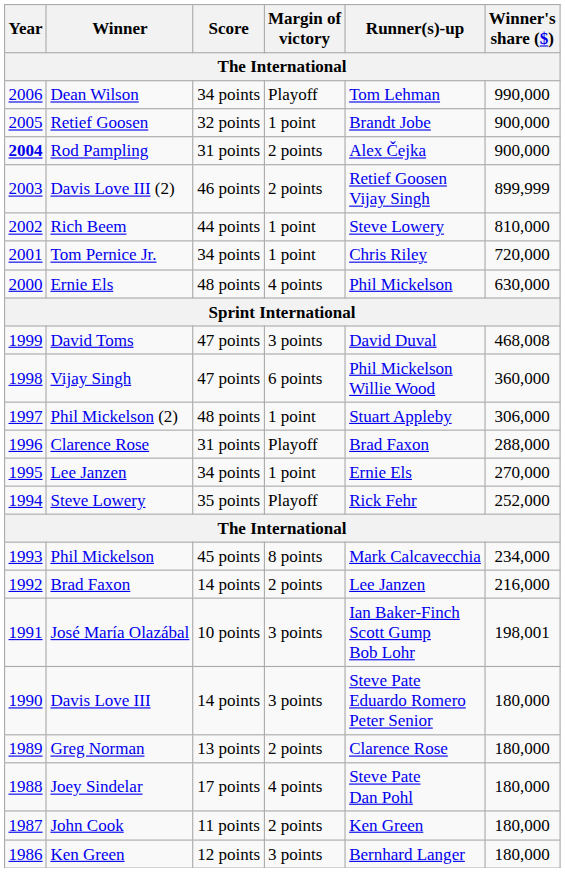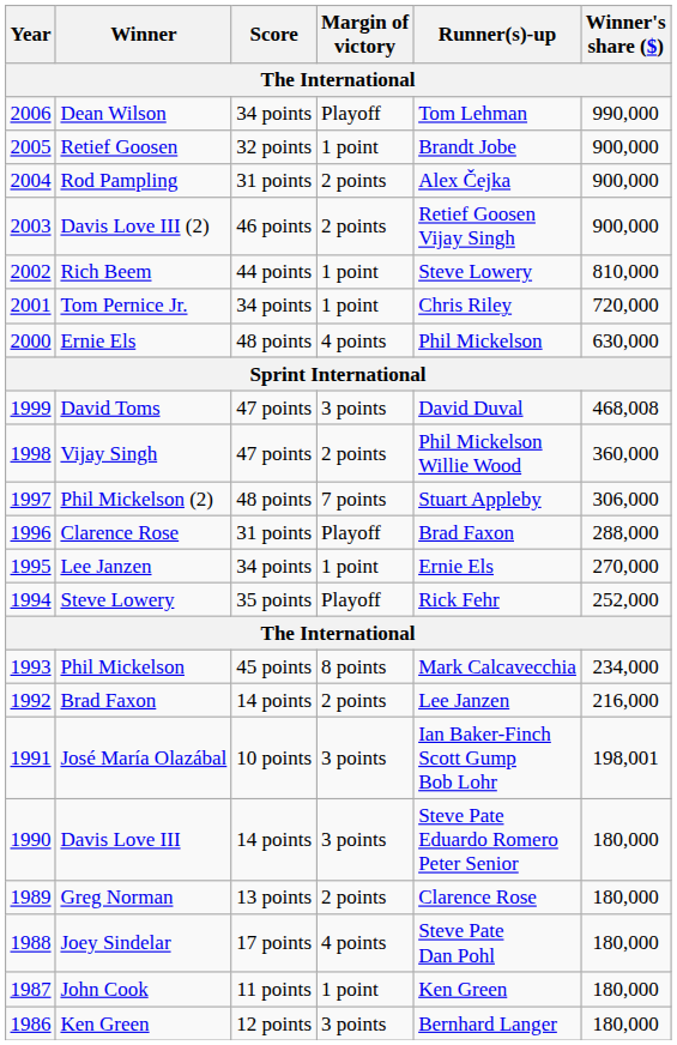 <table class="wikitable" style="font-size:95%">
 <tr>
 <th>Year</th>
 <th>Winner</th>
 <th>Score</th>
 <th>Margin of<br>victory</th>
 <th>Runner(s)-up</th>
 <th>Winner's<br>share (<a href='#'>$</a>)</th>
 </tr>
 <tr>
 <th colspan=7>The International</th>
 </tr>
 <tr>
 <td><a href='#'>2006</a></td>
 <td> <a href='#'>Dean Wilson</a></td>
 <td align=center>34 points</td>
 <td>Playoff</td>
 <td> <a href='#'>Tom Lehman</a></td>
 <td align=center>990,000</td>
 </tr>
 <tr>
 <td><a href='#'>2005</a></td>
 <td> <a href='#'>Retief Goosen</a></td>
 <td align=center>32 points</td>
 <td>1 point</td>
 <td> <a href='#'>Brandt Jobe</a></td>
 <td align=center>900,000</td>
 </tr>
 <tr>
-<td><strong><a href='#'>2004</a></strong></td>
+<td><a href='#'>2004</a></td>
 <td> <a href='#'>Rod Pampling</a></td>
 <td align=center>31 points</td>
 <td>2 points</td>
 <td> <a href='#'>Alex Čejka</a></td>
 <td align=center>900,000</td>
 </tr>
 <tr>
 <td><a href='#'>2003</a></td>
 <td> <a href='#'>Davis Love III</a> (2)</td>
 <td align=center>46 points</td>
 <td>2 points</td>
 <td> <a href='#'>Retief Goosen</a><br> <a href='#'>Vijay Singh</a></td>
-<td align=center>899,999</td>
+<td align=center>900,000</td>
 </tr>
 <tr>
 <td><a href='#'>2002</a></td>
 <td> <a href='#'>Rich Beem</a></td>
 <td align=center>44 points</td>
 <td>1 point</td>
 <td> <a href='#'>Steve Lowery</a></td>
 <td align=center>810,000</td>
 </tr>
 <tr>
 <td><a href='#'>2001</a></td>
 <td> <a href='#'>Tom Pernice Jr.</a></td>
 <td align=center>34 points</td>
 <td>1 point</td>
 <td> <a href='#'>Chris Riley</a></td>
 <td align=center>720,000</td>
 </tr>
 <tr>
 <td><a href='#'>2000</a></td>
 <td> <a href='#'>Ernie Els</a></td>
 <td align=center>48 points</td>
 <td>4 points</td>
 <td> <a href='#'>Phil Mickelson</a></td>
 <td align=center>630,000</td>
 </tr>
 <tr>
 <th colspan=7>Sprint International</th>
 </tr>
 <tr>
 <td><a href='#'>1999</a></td>
 <td> <a href='#'>David Toms</a></td>
 <td align=center>47 points</td>
 <td>3 points</td>
 <td> <a href='#'>David Duval</a></td>
 <td align=center>468,008</td>
 </tr>
 <tr>
 <td><a href='#'>1998</a></td>
 <td> <a href='#'>Vijay Singh</a></td>
 <td align=center>47 points</td>
-<td>6 points</td>
+<td>2 points</td>
 <td> <a href='#'>Phil Mickelson</a><br> <a href='#'>Willie Wood</a></td>
 <td align=center>360,000</td>
 </tr>
 <tr>
 <td><a href='#'>1997</a></td>
 <td> <a href='#'>Phil Mickelson</a> (2)</td>
 <td align=center>48 points</td>
-<td>1 point</td>
+<td>7 points</td>
 <td> <a href='#'>Stuart Appleby</a></td>
 <td align=center>306,000</td>
 </tr>
 <tr>
 <td><a href='#'>1996</a></td>
 <td> <a href='#'>Clarence Rose</a></td>
 <td align=center>31 points</td>
 <td>Playoff</td>
 <td> <a href='#'>Brad Faxon</a></td>
 <td align=center>288,000</td>
 </tr>
 <tr>
 <td><a href='#'>1995</a></td>
 <td> <a href='#'>Lee Janzen</a></td>
 <td align=center>34 points</td>
 <td>1 point</td>
 <td> <a href='#'>Ernie Els</a></td>
 <td align=center>270,000</td>
 </tr>
 <tr>
 <td><a href='#'>1994</a></td>
 <td> <a href='#'>Steve Lowery</a></td>
 <td align=center>35 points</td>
 <td>Playoff</td>
 <td> <a href='#'>Rick Fehr</a></td>
 <td align=center>252,000</td>
 </tr>
 <tr>
 <th colspan=7>The International</th>
 </tr>
 <tr>
 <td><a href='#'>1993</a></td>
 <td> <a href='#'>Phil Mickelson</a></td>
 <td align=center>45 points</td>
 <td>8 points</td>
 <td> <a href='#'>Mark Calcavecchia</a></td>
 <td align=center>234,000</td>
 </tr>
 <tr>
 <td><a href='#'>1992</a></td>
 <td> <a href='#'>Brad Faxon</a></td>
 <td align=center>14 points</td>
 <td>2 points</td>
 <td> <a href='#'>Lee Janzen</a></td>
 <td align=center>216,000</td>
 </tr>
 <tr>
 <td><a href='#'>1991</a></td>
 <td> <a href='#'>José María Olazábal</a></td>
 <td align=center>10 points</td>
 <td>3 points</td>
 <td> <a href='#'>Ian Baker-Finch</a><br> <a href='#'>Scott Gump</a><br> <a href='#'>Bob Lohr</a></td>
 <td align=center>198,001</td>
 </tr>
 <tr>
 <td><a href='#'>1990</a></td>
 <td> <a href='#'>Davis Love III</a></td>
 <td align=center>14 points</td>
 <td>3 points</td>
 <td> <a href='#'>Steve Pate</a><br> <a href='#'>Eduardo Romero</a><br> <a href='#'>Peter Senior</a></td>
 <td align=center>180,000</td>
 </tr>
 <tr>
 <td><a href='#'>1989</a></td>
 <td> <a href='#'>Greg Norman</a></td>
 <td align=center>13 points</td>
 <td>2 points</td>
 <td> <a href='#'>Clarence Rose</a></td>
 <td align=center>180,000</td>
 </tr>
 <tr>
 <td><a href='#'>1988</a></td>
 <td> <a href='#'>Joey Sindelar</a></td>
 <td align=center>17 points</td>
 <td>4 points</td>
 <td> <a href='#'>Steve Pate</a><br> <a href='#'>Dan Pohl</a></td>
 <td align=center>180,000</td>
 </tr>
 <tr>
 <td><a href='#'>1987</a></td>
 <td> <a href='#'>John Cook</a></td>
 <td align=center>11 points</td>
-<td>2 points</td>
+<td>1 point</td>
 <td> <a href='#'>Ken Green</a></td>
 <td align=center>180,000</td>
 </tr>
 <tr>
 <td><a href='#'>1986</a></td>
 <td> <a href='#'>Ken Green</a></td>
 <td align=center>12 points</td>
 <td>3 points</td>
 <td> <a href='#'>Bernhard Langer</a></td>
 <td align=center>180,000</td>
 </tr>
 </table>
